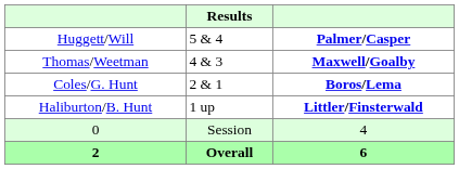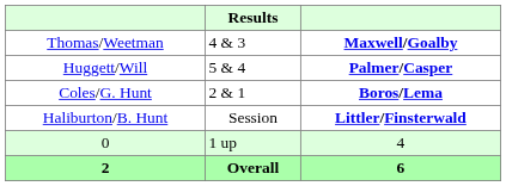 <table border="1" cellpadding="3" style="border-collapse:collapse; text-align:center;">
 <tr style="background:#dfd;">
 <th style="width:12em;"></th>
 <th style="width:5.5em;">Results</th>
 <th style="width:12em;"></th>
 </tr>
 <tr>
+<td><a href='#'>Thomas</a>/<a href='#'>Weetman</a></td>
+<td align=left> 4 & 3</td>
+<td><strong><a href='#'>Maxwell</a>/<a href='#'>Goalby</a></strong></td>
+</tr>
+<tr>
 <td><a href='#'>Huggett</a>/<a href='#'>Will</a></td>
 <td align=left> 5 & 4</td>
 <td><strong><a href='#'>Palmer</a>/<a href='#'>Casper</a></strong></td>
-</tr>
-<tr>
-<td><a href='#'>Thomas</a>/<a href='#'>Weetman</a></td>
-<td align=left> 4 & 3</td>
-<td><strong><a href='#'>Maxwell</a>/<a href='#'>Goalby</a></strong></td>
 </tr>
 <tr>
 <td><a href='#'>Coles</a>/<a href='#'>G. Hunt</a></td>
 <td align=left> 2 & 1</td>
 <td><strong><a href='#'>Boros</a>/<a href='#'>Lema</a></strong></td>
 </tr>
 <tr>
 <td><a href='#'>Haliburton</a>/<a href='#'>B. Hunt</a></td>
-<td align=left> 1 up</td>
+<td>Session</td>
 <td><strong><a href='#'>Littler</a>/<a href='#'>Finsterwald</a></strong></td>
 </tr>
 <tr style="background:#dfd;">
 <td>0</td>
-<td>Session</td>
+<td align=left> 1 up</td>
 <td>4</td>
 </tr>
 <tr style="background:#afa;">
 <th>2</th>
 <th>Overall</th>
 <th>6</th>
 </tr>
 </table>
